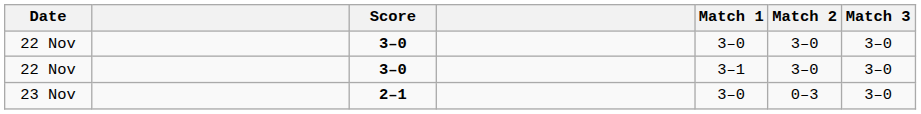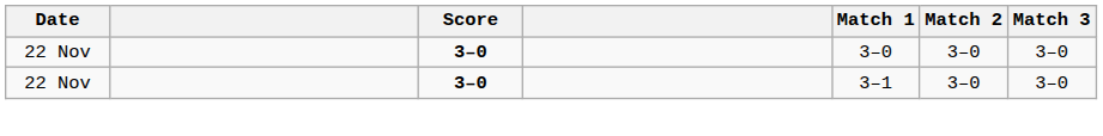 <table class="wikitable" style="text-align: center; font-size:90%">
 <tr>
 <th width="60">Date</th>
 <th style="text-align:right; width:190px;"></th>
 <th width="60">Score</th>
 <th style="text-align:left; width:190px;"></th>
 <th width="50">Match 1</th>
 <th width="50">Match 2</th>
 <th width="50">Match 3</th>
 </tr>
 <tr>
 <td>22 Nov</td>
 <td align=right></td>
 <td align=center><strong>3–0</strong></td>
 <td align=left></td>
 <td>3–0</td>
 <td>3–0</td>
 <td>3–0</td>
 </tr>
 <tr>
 <td>22 Nov</td>
 <td align=right></td>
 <td align=center><strong>3–0</strong></td>
 <td align=left></td>
 <td>3–1</td>
 <td>3–0</td>
 <td>3–0</td>
 </tr>
-<tr>
-<td>23 Nov</td>
-<td align=right></td>
-<td align=center><strong>2–1</strong></td>
-<td align=left></td>
-<td>3–0</td>
-<td>0–3</td>
-<td>3–0</td>
-</tr>
 </table>
